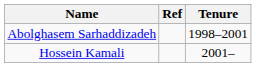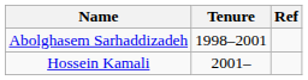 <table class="wikitable" style="text-align:center; font-size:100%; line-height:16px;">
 <tr>
 <th>Name</th>
+<th>Tenure</th>
 <th>Ref</th>
-<th>Tenure</th>
 </tr>
 <tr>
 <td><a href='#'>Abolghasem Sarhaddizadeh</a></td>
+<td>1998–2001</td>
 <td></td>
-<td>1998–2001</td>
 </tr>
 <tr>
 <td><a href='#'>Hossein Kamali</a></td>
+<td>2001–</td>
 <td></td>
-<td>2001–</td>
 </tr>
 </table>
